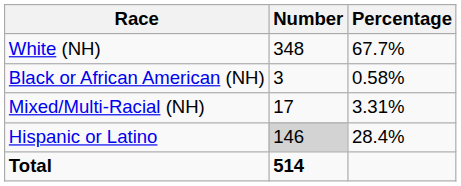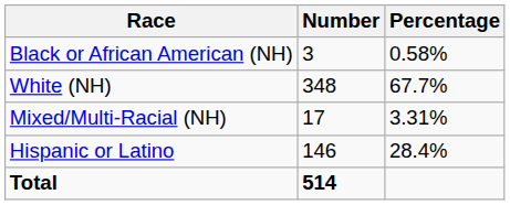 <table class="wikitable">
 <tr>
 <th>Race</th>
 <th>Number</th>
 <th>Percentage</th>
 </tr>
 <tr>
+<td><a href='#'>Black or African American</a> (NH)</td>
+<td>3</td>
+<td>0.58%</td>
+</tr>
+<tr>
 <td><a href='#'>White</a> (NH)</td>
 <td>348</td>
 <td>67.7%</td>
-</tr>
-<tr>
-<td><a href='#'>Black or African American</a> (NH)</td>
-<td>3</td>
-<td>0.58%</td>
 </tr>
 <tr>
 <td><a href='#'>Mixed/Multi-Racial</a> (NH)</td>
 <td>17</td>
 <td>3.31%</td>
 </tr>
 <tr>
 <td><a href='#'>Hispanic or Latino</a></td>
-<td style="background: lightgrey;">146</td>
+<td>146</td>
 <td>28.4%</td>
 </tr>
 <tr>
 <td><strong>Total</strong></td>
 <td><strong>514</strong></td>
 <td></td>
 </tr>
 </table>
